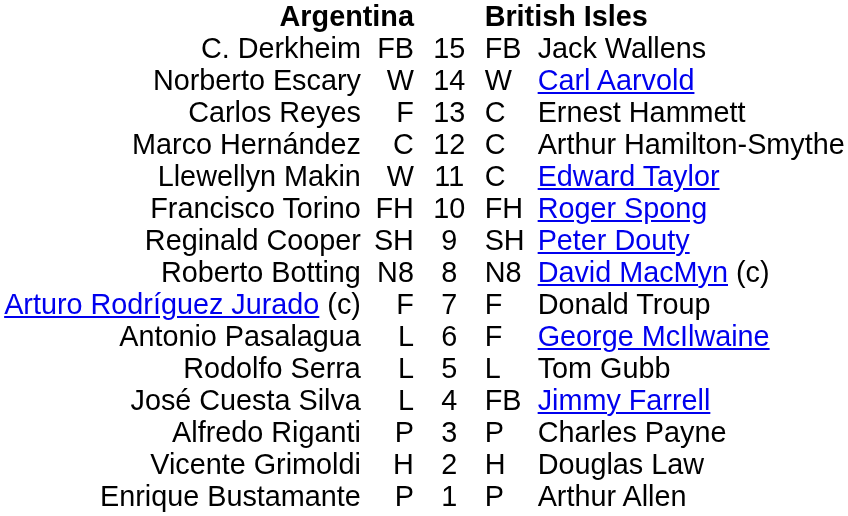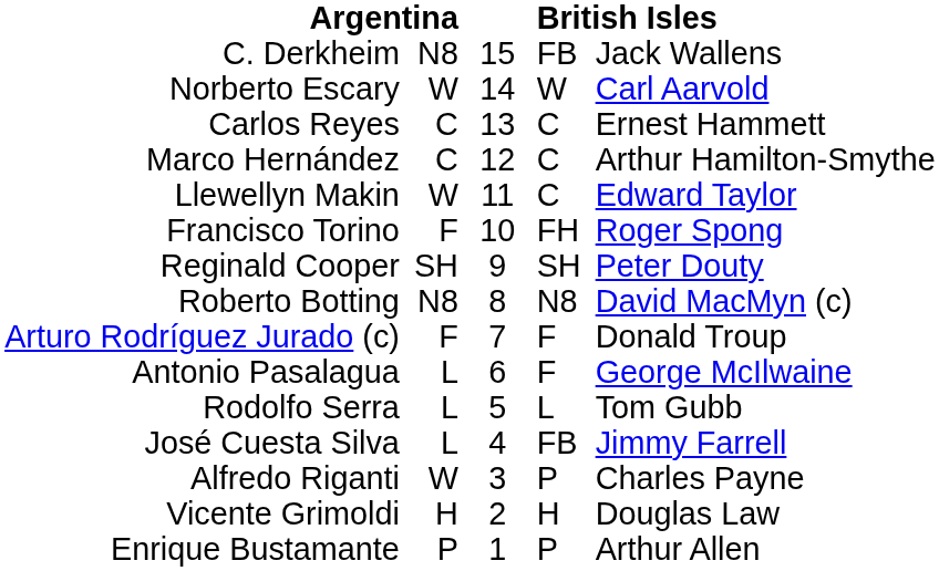 <table width="100%" cellspacing="0" cellpadding="0" style="font-size: 90%">
 <tr>
 <td width=41%; text-align=right></td>
 <td width=3%; text-align:right></td>
 <td width=4%; text-align:center></td>
 <td width=3%; text-align:left></td>
 <td width=49%; text-align:left></td>
 </tr>
 <tr>
 <td colspan=2; align=right><strong>Argentina</strong></td>
 <td></td>
 <td colspan=2;><strong>British Isles</strong></td>
 </tr>
 <tr>
 <td align=right>C. Derkheim</td>
-<td align=right>FB</td>
+<td align=right>N8</td>
 <td align=center>15</td>
 <td>FB</td>
 <td>Jack Wallens</td>
 </tr>
 <tr>
 <td align=right>Norberto Escary</td>
 <td align=right>W</td>
 <td align=center>14</td>
 <td>W</td>
 <td><a href='#'>Carl Aarvold</a></td>
 </tr>
 <tr>
 <td align=right>Carlos Reyes</td>
-<td align=right>F</td>
+<td align=right>C</td>
 <td align=center>13</td>
 <td>C</td>
 <td>Ernest Hammett</td>
 </tr>
 <tr>
 <td align=right>Marco Hernández</td>
 <td align=right>C</td>
 <td align=center>12</td>
 <td>C</td>
 <td>Arthur Hamilton-Smythe</td>
 </tr>
 <tr>
 <td align=right>Llewellyn Makin</td>
 <td align=right>W</td>
 <td align=center>11</td>
 <td>C</td>
 <td><a href='#'>Edward Taylor</a></td>
 </tr>
 <tr>
 <td align=right>Francisco Torino</td>
-<td align=right>FH</td>
+<td align=right>F</td>
 <td align=center>10</td>
 <td>FH</td>
 <td><a href='#'>Roger Spong</a></td>
 </tr>
 <tr>
 <td align=right>Reginald Cooper</td>
 <td align=right>SH</td>
 <td align=center>9</td>
 <td>SH</td>
 <td><a href='#'>Peter Douty</a></td>
 </tr>
 <tr>
 <td align=right>Roberto Botting</td>
 <td align=right>N8</td>
 <td align=center>8</td>
 <td>N8</td>
 <td><a href='#'>David MacMyn</a> (c)</td>
 </tr>
 <tr>
 <td align=right><a href='#'>Arturo Rodríguez Jurado</a> (c)</td>
 <td align=right>F</td>
 <td align=center>7</td>
 <td>F</td>
 <td>Donald Troup</td>
 </tr>
 <tr>
 <td align=right>Antonio Pasalagua</td>
 <td align=right>L</td>
 <td align=center>6</td>
 <td>F</td>
 <td><a href='#'>George McIlwaine</a></td>
 </tr>
 <tr>
 <td align=right>Rodolfo Serra</td>
 <td align=right>L</td>
 <td align=center>5</td>
 <td>L</td>
 <td>Tom Gubb</td>
 </tr>
 <tr>
 <td align=right>José Cuesta Silva</td>
 <td align=right>L</td>
 <td align=center>4</td>
 <td>FB</td>
 <td><a href='#'>Jimmy Farrell</a></td>
 </tr>
 <tr>
 <td align=right>Alfredo Riganti</td>
-<td align=right>P</td>
+<td align=right>W</td>
 <td align=center>3</td>
 <td>P</td>
 <td>Charles Payne</td>
 </tr>
 <tr>
 <td align=right>Vicente Grimoldi</td>
 <td align=right>H</td>
 <td align=center>2</td>
 <td>H</td>
 <td>Douglas Law</td>
 </tr>
 <tr>
 <td align=right>Enrique Bustamante</td>
 <td align=right>P</td>
 <td align=center>1</td>
 <td>P</td>
 <td>Arthur Allen</td>
 </tr>
 </table>
